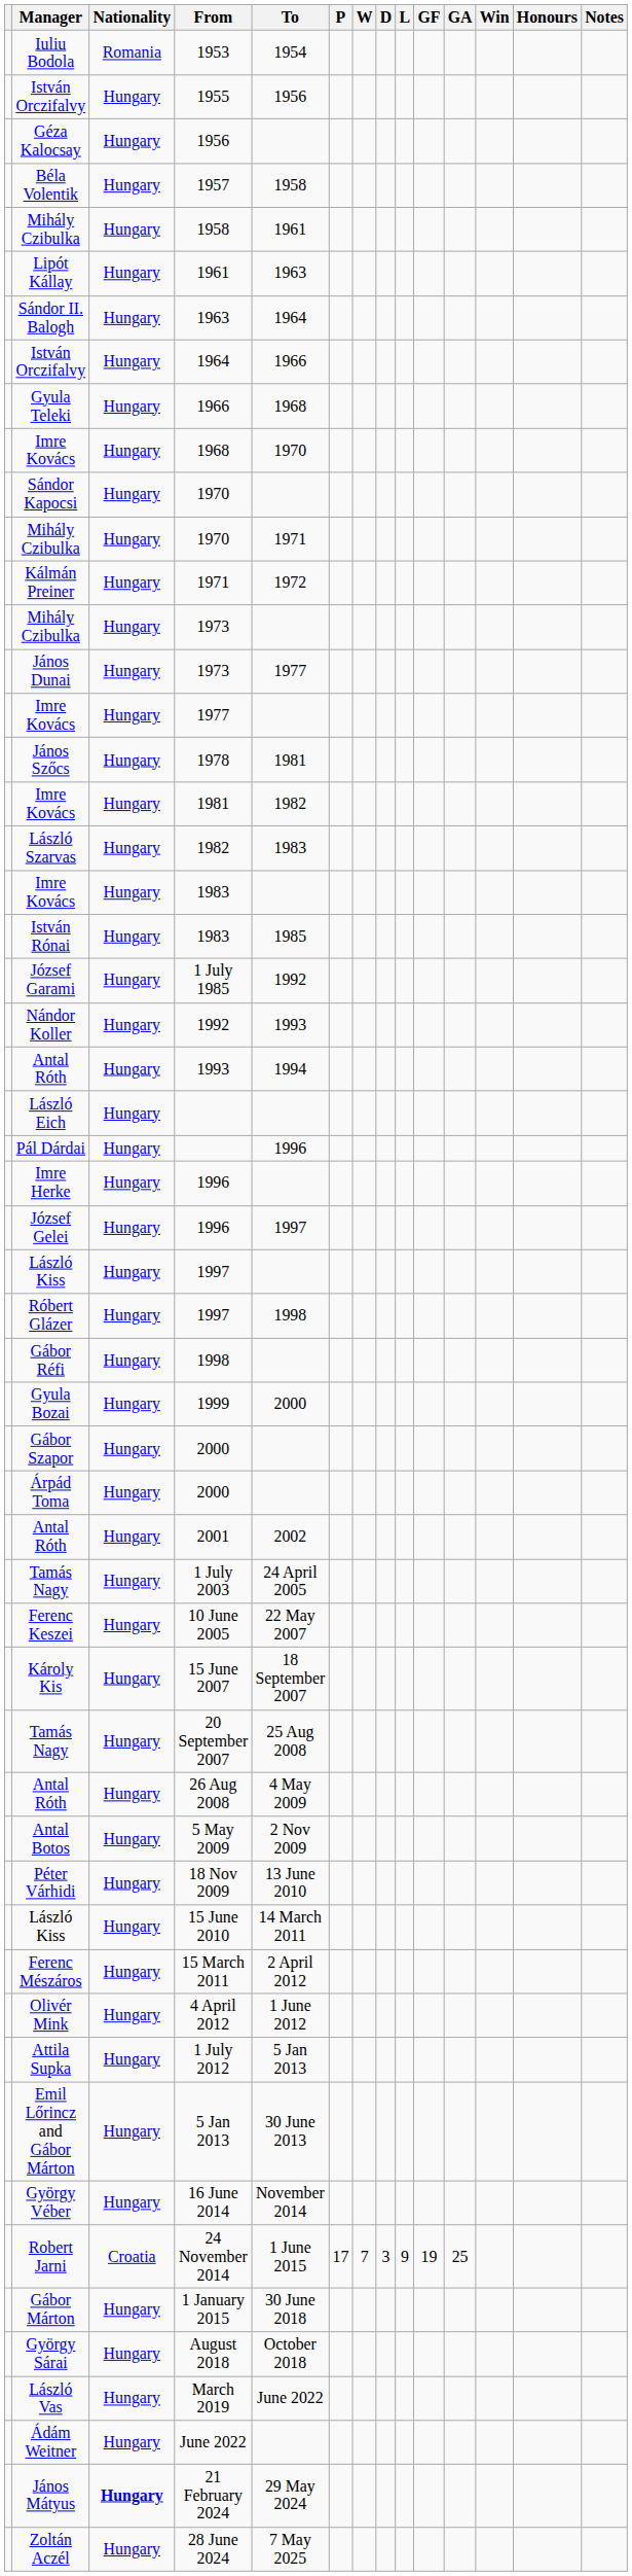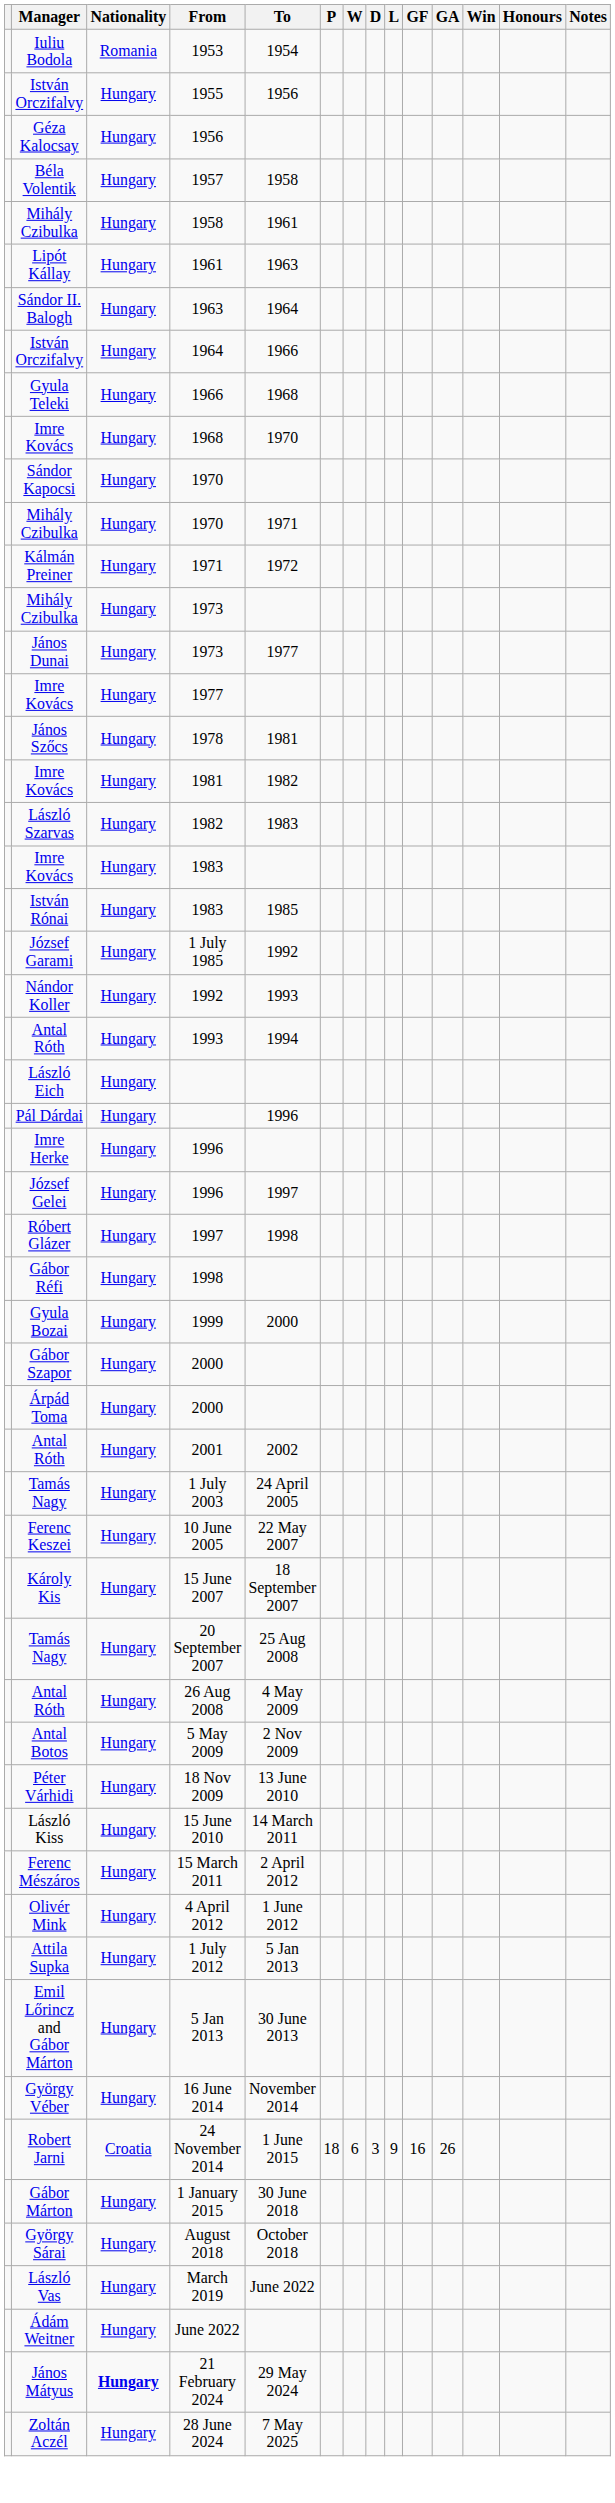 <table class="wikitable plainrowheaders sortable" style="text-align:center">
 <tr>
 <th></th>
 <th>Manager</th>
 <th>Nationality</th>
 <th>From</th>
 <th>To</th>
 <th>P</th>
 <th>W</th>
 <th>D</th>
 <th>L</th>
 <th>GF</th>
 <th>GA</th>
 <th>Win</th>
 <th>Honours</th>
 <th>Notes</th>
 </tr>
 <tr>
 <td></td>
 <td><a href='#'>Iuliu Bodola</a></td>
 <td> <a href='#'>Romania</a></td>
 <td>1953</td>
 <td>1954</td>
 <td></td>
 <td></td>
 <td></td>
 <td></td>
 <td></td>
 <td></td>
 <td></td>
 <td></td>
 <td></td>
 </tr>
 <tr>
 <td></td>
 <td><a href='#'>István Orczifalvy</a></td>
 <td> <a href='#'>Hungary</a></td>
 <td>1955</td>
 <td>1956</td>
 <td></td>
 <td></td>
 <td></td>
 <td></td>
 <td></td>
 <td></td>
 <td></td>
 <td></td>
 <td></td>
 </tr>
 <tr>
 <td></td>
 <td><a href='#'>Géza Kalocsay</a></td>
 <td> <a href='#'>Hungary</a></td>
 <td>1956</td>
 <td></td>
 <td></td>
 <td></td>
 <td></td>
 <td></td>
 <td></td>
 <td></td>
 <td></td>
 <td></td>
 <td></td>
 </tr>
 <tr>
 <td></td>
 <td><a href='#'>Béla Volentik</a></td>
 <td> <a href='#'>Hungary</a></td>
 <td>1957</td>
 <td>1958</td>
 <td></td>
 <td></td>
 <td></td>
 <td></td>
 <td></td>
 <td></td>
 <td></td>
 <td></td>
 <td></td>
 </tr>
 <tr>
 <td></td>
 <td><a href='#'>Mihály Czibulka</a></td>
 <td> <a href='#'>Hungary</a></td>
 <td>1958</td>
 <td>1961</td>
 <td></td>
 <td></td>
 <td></td>
 <td></td>
 <td></td>
 <td></td>
 <td></td>
 <td></td>
 <td></td>
 </tr>
 <tr>
 <td></td>
 <td><a href='#'>Lipót Kállay</a></td>
 <td> <a href='#'>Hungary</a></td>
 <td>1961</td>
 <td>1963</td>
 <td></td>
 <td></td>
 <td></td>
 <td></td>
 <td></td>
 <td></td>
 <td></td>
 <td></td>
 <td></td>
 </tr>
 <tr>
 <td></td>
 <td><a href='#'>Sándor II. Balogh</a></td>
 <td> <a href='#'>Hungary</a></td>
 <td>1963</td>
 <td>1964</td>
 <td></td>
 <td></td>
 <td></td>
 <td></td>
 <td></td>
 <td></td>
 <td></td>
 <td></td>
 <td></td>
 </tr>
 <tr>
 <td></td>
 <td><a href='#'>István Orczifalvy</a></td>
 <td> <a href='#'>Hungary</a></td>
 <td>1964</td>
 <td>1966</td>
 <td></td>
 <td></td>
 <td></td>
 <td></td>
 <td></td>
 <td></td>
 <td></td>
 <td></td>
 <td></td>
 </tr>
 <tr>
 <td></td>
 <td><a href='#'>Gyula Teleki</a></td>
 <td> <a href='#'>Hungary</a></td>
 <td>1966</td>
 <td>1968</td>
 <td></td>
 <td></td>
 <td></td>
 <td></td>
 <td></td>
 <td></td>
 <td></td>
 <td></td>
 <td></td>
 </tr>
 <tr>
 <td></td>
 <td><a href='#'>Imre Kovács</a></td>
 <td> <a href='#'>Hungary</a></td>
 <td>1968</td>
 <td>1970</td>
 <td></td>
 <td></td>
 <td></td>
 <td></td>
 <td></td>
 <td></td>
 <td></td>
 <td></td>
 <td></td>
 </tr>
 <tr>
 <td></td>
 <td><a href='#'>Sándor Kapocsi</a></td>
 <td> <a href='#'>Hungary</a></td>
 <td>1970</td>
 <td></td>
 <td></td>
 <td></td>
 <td></td>
 <td></td>
 <td></td>
 <td></td>
 <td></td>
 <td></td>
 <td></td>
 </tr>
 <tr>
 <td></td>
 <td><a href='#'>Mihály Czibulka</a></td>
 <td> <a href='#'>Hungary</a></td>
 <td>1970</td>
 <td>1971</td>
 <td></td>
 <td></td>
 <td></td>
 <td></td>
 <td></td>
 <td></td>
 <td></td>
 <td></td>
 <td></td>
 </tr>
 <tr>
 <td></td>
 <td><a href='#'>Kálmán Preiner</a></td>
 <td> <a href='#'>Hungary</a></td>
 <td>1971</td>
 <td>1972</td>
 <td></td>
 <td></td>
 <td></td>
 <td></td>
 <td></td>
 <td></td>
 <td></td>
 <td></td>
 <td></td>
 </tr>
 <tr>
 <td></td>
 <td><a href='#'>Mihály Czibulka</a></td>
 <td> <a href='#'>Hungary</a></td>
 <td>1973</td>
 <td></td>
 <td></td>
 <td></td>
 <td></td>
 <td></td>
 <td></td>
 <td></td>
 <td></td>
 <td></td>
 <td></td>
 </tr>
 <tr>
 <td></td>
 <td><a href='#'>János Dunai</a></td>
 <td> <a href='#'>Hungary</a></td>
 <td>1973</td>
 <td>1977</td>
 <td></td>
 <td></td>
 <td></td>
 <td></td>
 <td></td>
 <td></td>
 <td></td>
 <td></td>
 <td></td>
 </tr>
 <tr>
 <td></td>
 <td><a href='#'>Imre Kovács</a></td>
 <td> <a href='#'>Hungary</a></td>
 <td>1977</td>
 <td></td>
 <td></td>
 <td></td>
 <td></td>
 <td></td>
 <td></td>
 <td></td>
 <td></td>
 <td></td>
 <td></td>
 </tr>
 <tr>
 <td></td>
 <td><a href='#'>János Szőcs</a></td>
 <td> <a href='#'>Hungary</a></td>
 <td>1978</td>
 <td>1981</td>
 <td></td>
 <td></td>
 <td></td>
 <td></td>
 <td></td>
 <td></td>
 <td></td>
 <td></td>
 <td></td>
 </tr>
 <tr>
 <td></td>
 <td><a href='#'>Imre Kovács</a></td>
 <td> <a href='#'>Hungary</a></td>
 <td>1981</td>
 <td>1982</td>
 <td></td>
 <td></td>
 <td></td>
 <td></td>
 <td></td>
 <td></td>
 <td></td>
 <td></td>
 <td></td>
 </tr>
 <tr>
 <td></td>
 <td><a href='#'>László Szarvas</a></td>
 <td> <a href='#'>Hungary</a></td>
 <td>1982</td>
 <td>1983</td>
 <td></td>
 <td></td>
 <td></td>
 <td></td>
 <td></td>
 <td></td>
 <td></td>
 <td></td>
 <td></td>
 </tr>
 <tr>
 <td></td>
 <td><a href='#'>Imre Kovács</a></td>
 <td> <a href='#'>Hungary</a></td>
 <td>1983</td>
 <td></td>
 <td></td>
 <td></td>
 <td></td>
 <td></td>
 <td></td>
 <td></td>
 <td></td>
 <td></td>
 <td></td>
 </tr>
 <tr>
 <td></td>
 <td><a href='#'>István Rónai</a></td>
 <td> <a href='#'>Hungary</a></td>
 <td>1983</td>
 <td>1985</td>
 <td></td>
 <td></td>
 <td></td>
 <td></td>
 <td></td>
 <td></td>
 <td></td>
 <td></td>
 <td></td>
 </tr>
 <tr>
 <td></td>
 <td><a href='#'>József Garami</a></td>
 <td> <a href='#'>Hungary</a></td>
 <td>1 July 1985</td>
 <td>1992</td>
 <td></td>
 <td></td>
 <td></td>
 <td></td>
 <td></td>
 <td></td>
 <td></td>
 <td></td>
 <td></td>
 </tr>
 <tr>
 <td></td>
 <td><a href='#'>Nándor Koller</a></td>
 <td> <a href='#'>Hungary</a></td>
 <td>1992</td>
 <td>1993</td>
 <td></td>
 <td></td>
 <td></td>
 <td></td>
 <td></td>
 <td></td>
 <td></td>
 <td></td>
 <td></td>
 </tr>
 <tr>
 <td></td>
 <td><a href='#'>Antal Róth</a></td>
 <td> <a href='#'>Hungary</a></td>
 <td>1993</td>
 <td>1994</td>
 <td></td>
 <td></td>
 <td></td>
 <td></td>
 <td></td>
 <td></td>
 <td></td>
 <td></td>
 <td></td>
 </tr>
 <tr>
 <td></td>
 <td><a href='#'>László Eich</a></td>
 <td> <a href='#'>Hungary</a></td>
 <td></td>
 <td></td>
 <td></td>
 <td></td>
 <td></td>
 <td></td>
 <td></td>
 <td></td>
 <td></td>
 <td></td>
 <td></td>
 </tr>
 <tr>
 <td></td>
 <td><a href='#'>Pál Dárdai</a></td>
 <td> <a href='#'>Hungary</a></td>
 <td></td>
 <td>1996</td>
 <td></td>
 <td></td>
 <td></td>
 <td></td>
 <td></td>
 <td></td>
 <td></td>
 <td></td>
 <td></td>
 </tr>
 <tr>
 <td></td>
 <td><a href='#'>Imre Herke</a></td>
 <td> <a href='#'>Hungary</a></td>
 <td>1996</td>
 <td></td>
 <td></td>
 <td></td>
 <td></td>
 <td></td>
 <td></td>
 <td></td>
 <td></td>
 <td></td>
 <td></td>
 </tr>
 <tr>
 <td></td>
 <td><a href='#'>József Gelei</a></td>
 <td> <a href='#'>Hungary</a></td>
 <td>1996</td>
 <td>1997</td>
 <td></td>
 <td></td>
 <td></td>
 <td></td>
 <td></td>
 <td></td>
 <td></td>
 <td></td>
 <td></td>
 </tr>
 <tr>
 <td></td>
-<td><a href='#'>László Kiss</a></td>
-<td> <a href='#'>Hungary</a></td>
-<td>1997</td>
-<td></td>
-<td></td>
-<td></td>
-<td></td>
-<td></td>
-<td></td>
-<td></td>
-<td></td>
-<td></td>
-<td></td>
-</tr>
-<tr>
-<td></td>
 <td><a href='#'>Róbert Glázer</a></td>
 <td> <a href='#'>Hungary</a></td>
 <td>1997</td>
 <td>1998</td>
 <td></td>
 <td></td>
 <td></td>
 <td></td>
 <td></td>
 <td></td>
 <td></td>
 <td></td>
 <td></td>
 </tr>
 <tr>
 <td></td>
 <td><a href='#'>Gábor Réfi</a></td>
 <td> <a href='#'>Hungary</a></td>
 <td>1998</td>
 <td></td>
 <td></td>
 <td></td>
 <td></td>
 <td></td>
 <td></td>
 <td></td>
 <td></td>
 <td></td>
 <td></td>
 </tr>
 <tr>
 <td></td>
 <td><a href='#'>Gyula Bozai</a></td>
 <td> <a href='#'>Hungary</a></td>
 <td>1999</td>
 <td>2000</td>
 <td></td>
 <td></td>
 <td></td>
 <td></td>
 <td></td>
 <td></td>
 <td></td>
 <td></td>
 <td></td>
 </tr>
 <tr>
 <td></td>
 <td><a href='#'>Gábor Szapor</a></td>
 <td> <a href='#'>Hungary</a></td>
 <td>2000</td>
 <td></td>
 <td></td>
 <td></td>
 <td></td>
 <td></td>
 <td></td>
 <td></td>
 <td></td>
 <td></td>
 <td></td>
 </tr>
 <tr>
 <td></td>
 <td><a href='#'>Árpád Toma</a></td>
 <td> <a href='#'>Hungary</a></td>
 <td>2000</td>
 <td></td>
 <td></td>
 <td></td>
 <td></td>
 <td></td>
 <td></td>
 <td></td>
 <td></td>
 <td></td>
 <td></td>
 </tr>
 <tr>
 <td></td>
 <td><a href='#'>Antal Róth</a></td>
 <td> <a href='#'>Hungary</a></td>
 <td>2001</td>
 <td>2002</td>
 <td></td>
 <td></td>
 <td></td>
 <td></td>
 <td></td>
 <td></td>
 <td></td>
 <td></td>
 <td></td>
 </tr>
 <tr>
 <td></td>
 <td><a href='#'>Tamás Nagy</a></td>
 <td> <a href='#'>Hungary</a></td>
 <td>1 July 2003</td>
 <td>24 April 2005</td>
 <td></td>
 <td></td>
 <td></td>
 <td></td>
 <td></td>
 <td></td>
 <td></td>
 <td></td>
 <td></td>
 </tr>
 <tr>
 <td></td>
 <td><a href='#'>Ferenc Keszei</a></td>
 <td> <a href='#'>Hungary</a></td>
 <td>10 June 2005</td>
 <td>22 May 2007</td>
 <td></td>
 <td></td>
 <td></td>
 <td></td>
 <td></td>
 <td></td>
 <td></td>
 <td></td>
 <td></td>
 </tr>
 <tr>
 <td></td>
 <td><a href='#'>Károly Kis</a></td>
 <td> <a href='#'>Hungary</a></td>
 <td>15 June 2007</td>
 <td>18 September 2007</td>
 <td></td>
 <td></td>
 <td></td>
 <td></td>
 <td></td>
 <td></td>
 <td></td>
 <td></td>
 <td></td>
 </tr>
 <tr>
 <td></td>
 <td><a href='#'>Tamás Nagy</a></td>
 <td> <a href='#'>Hungary</a></td>
 <td>20 September 2007</td>
 <td>25 Aug 2008</td>
 <td></td>
 <td></td>
 <td></td>
 <td></td>
 <td></td>
 <td></td>
 <td></td>
 <td></td>
 <td></td>
 </tr>
 <tr>
 <td></td>
 <td><a href='#'>Antal Róth</a></td>
 <td> <a href='#'>Hungary</a></td>
 <td>26 Aug 2008</td>
 <td>4 May 2009</td>
 <td></td>
 <td></td>
 <td></td>
 <td></td>
 <td></td>
 <td></td>
 <td></td>
 <td></td>
 <td></td>
 </tr>
 <tr>
 <td></td>
 <td><a href='#'>Antal Botos</a></td>
 <td> <a href='#'>Hungary</a></td>
 <td>5 May 2009</td>
 <td>2 Nov 2009</td>
 <td></td>
 <td></td>
 <td></td>
 <td></td>
 <td></td>
 <td></td>
 <td></td>
 <td></td>
 <td></td>
 </tr>
 <tr>
 <td></td>
 <td><a href='#'>Péter Várhidi</a></td>
 <td> <a href='#'>Hungary</a></td>
 <td>18 Nov 2009</td>
 <td>13 June 2010</td>
 <td></td>
 <td></td>
 <td></td>
 <td></td>
 <td></td>
 <td></td>
 <td></td>
 <td></td>
 <td></td>
 </tr>
 <tr>
 <td></td>
 <td>László Kiss</td>
 <td> <a href='#'>Hungary</a></td>
 <td>15 June 2010</td>
 <td>14 March 2011</td>
 <td></td>
 <td></td>
 <td></td>
 <td></td>
 <td></td>
 <td></td>
 <td></td>
 <td></td>
 <td></td>
 </tr>
 <tr>
 <td></td>
 <td><a href='#'>Ferenc Mészáros</a></td>
 <td> <a href='#'>Hungary</a></td>
 <td>15 March 2011</td>
 <td>2 April 2012</td>
 <td></td>
 <td></td>
 <td></td>
 <td></td>
 <td></td>
 <td></td>
 <td></td>
 <td></td>
 <td></td>
 </tr>
 <tr>
 <td></td>
 <td><a href='#'>Olivér Mink</a></td>
 <td> <a href='#'>Hungary</a></td>
 <td>4 April 2012</td>
 <td>1 June 2012</td>
 <td></td>
 <td></td>
 <td></td>
 <td></td>
 <td></td>
 <td></td>
 <td></td>
 <td></td>
 <td></td>
 </tr>
 <tr>
 <td></td>
 <td><a href='#'>Attila Supka</a></td>
 <td> <a href='#'>Hungary</a></td>
 <td>1 July 2012</td>
 <td>5 Jan 2013</td>
 <td></td>
 <td></td>
 <td></td>
 <td></td>
 <td></td>
 <td></td>
 <td></td>
 <td></td>
 <td></td>
 </tr>
 <tr>
 <td></td>
 <td><a href='#'>Emil Lőrincz</a> and<br><a href='#'>Gábor Márton</a></td>
 <td> <a href='#'>Hungary</a></td>
 <td>5 Jan 2013</td>
 <td>30 June 2013</td>
 <td></td>
 <td></td>
 <td></td>
 <td></td>
 <td></td>
 <td></td>
 <td></td>
 <td></td>
 <td></td>
 </tr>
 <tr>
 <td></td>
 <td><a href='#'>György Véber</a></td>
 <td> <a href='#'>Hungary</a></td>
 <td>16 June 2014</td>
 <td>November 2014</td>
 <td></td>
 <td></td>
 <td></td>
 <td></td>
 <td></td>
 <td></td>
 <td></td>
 <td></td>
 <td></td>
 </tr>
 <tr>
 <td></td>
 <td><a href='#'>Robert Jarni</a></td>
 <td> <a href='#'>Croatia</a></td>
 <td>24 November 2014</td>
 <td>1 June 2015</td>
-<td>17</td>
-<td>7</td>
+<td>18</td>
+<td>6</td>
 <td>3</td>
 <td>9</td>
-<td>19</td>
-<td>25</td>
+<td>16</td>
+<td>26</td>
 <td></td>
 <td></td>
 <td></td>
 </tr>
 <tr>
 <td></td>
 <td><a href='#'>Gábor Márton</a></td>
 <td> <a href='#'>Hungary</a></td>
 <td>1 January 2015</td>
 <td>30 June 2018</td>
 <td></td>
 <td></td>
 <td></td>
 <td></td>
 <td></td>
 <td></td>
 <td></td>
 <td></td>
 <td></td>
 </tr>
 <tr>
 <td></td>
 <td><a href='#'>György Sárai</a></td>
 <td> <a href='#'>Hungary</a></td>
 <td>August 2018</td>
 <td>October 2018</td>
 <td></td>
 <td></td>
 <td></td>
 <td></td>
 <td></td>
 <td></td>
 <td></td>
 <td></td>
 <td></td>
 </tr>
 <tr>
 <td></td>
 <td><a href='#'>László Vas</a></td>
 <td> <a href='#'>Hungary</a></td>
 <td>March 2019</td>
 <td>June 2022</td>
 <td></td>
 <td></td>
 <td></td>
 <td></td>
 <td></td>
 <td></td>
 <td></td>
 <td></td>
 <td></td>
 </tr>
 <tr>
 <td></td>
 <td><a href='#'>Ádám Weitner</a></td>
 <td> <a href='#'>Hungary</a></td>
 <td>June 2022</td>
 <td></td>
 <td></td>
 <td></td>
 <td></td>
 <td></td>
 <td></td>
 <td></td>
 <td></td>
 <td></td>
 <td></td>
 </tr>
 <tr>
 <td></td>
 <td><a href='#'>János Mátyus</a></td>
 <td><strong> <a href='#'>Hungary</a></strong></td>
 <td>21 February 2024</td>
 <td>29 May 2024</td>
 <td></td>
 <td></td>
 <td></td>
 <td></td>
 <td></td>
 <td></td>
 <td></td>
 <td></td>
 <td></td>
 </tr>
 <tr>
 <td></td>
 <td><a href='#'>Zoltán Aczél</a></td>
 <td> <a href='#'>Hungary</a></td>
 <td>28 June 2024</td>
 <td>7 May 2025</td>
 <td></td>
 <td></td>
 <td></td>
 <td></td>
 <td></td>
 <td></td>
 <td></td>
 <td></td>
 <td></td>
 </tr>
 </table>
